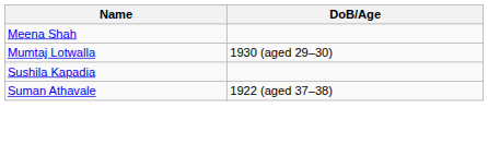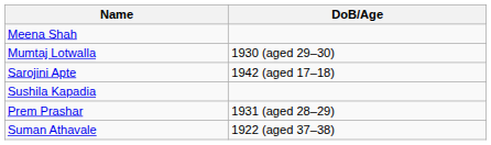 <table class="wikitable" style="width:600px; font-size:95%;">
 <tr>
 <th align="left">Name</th>
 <th align="left">DoB/Age</th>
 </tr>
 <tr>
 <td align="left"><a href='#'>Meena Shah</a></td>
 <td align="left"></td>
 </tr>
 <tr>
 <td align="left"><a href='#'>Mumtaj Lotwalla</a></td>
 <td align="left">1930 (aged 29–30)</td>
 </tr>
 <tr>
+<td align="left"><a href='#'>Sarojini Apte</a></td>
+<td align="left">1942 (aged 17–18)</td>
+</tr>
+<tr>
 <td align="left"><a href='#'>Sushila Kapadia</a></td>
 <td align="left"></td>
+</tr>
+<tr>
+<td align="left"><a href='#'>Prem Prashar</a></td>
+<td align="left">1931 (aged 28–29)</td>
 </tr>
 <tr>
 <td align="left"><a href='#'>Suman Athavale</a></td>
 <td align="left">1922 (aged 37–38)</td>
 </tr>
 </table>
